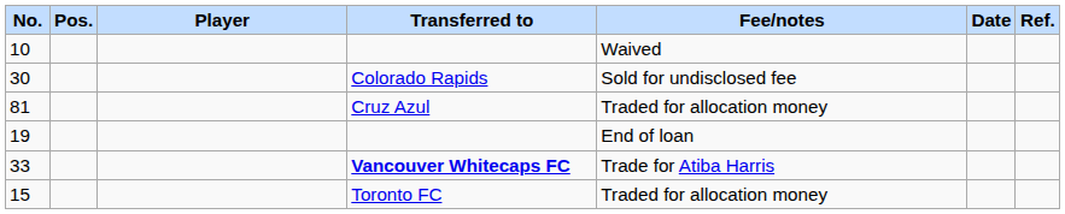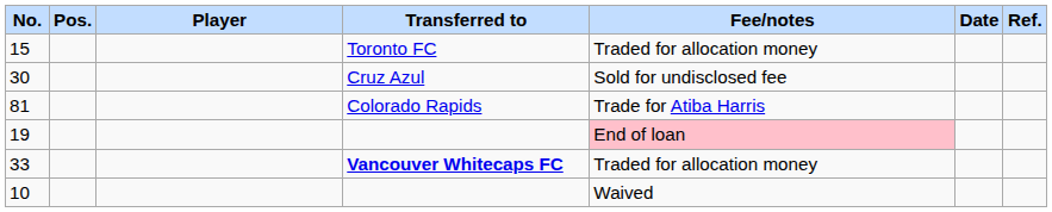 <table class="wikitable sortable" style="text-align:left; font-size:95%;">
 <tr>
 <th style="background:#c2ddff; width:30px;"><strong>No.</strong></th>
 <th style="background:#c2ddff; width:30px;"><strong>Pos.</strong></th>
 <th style="background:#c2ddff; width:200px;"><strong>Player</strong></th>
 <th style="background:#c2ddff; width:200px;"><strong>Transferred to</strong></th>
 <th style="background:#c2ddff; width:300px;"><strong>Fee/notes</strong></th>
 <th style="background:#c2ddff; width:30px;"><strong>Date</strong></th>
 <th style="background:#c2ddff; width:30px;"><strong>Ref.</strong></th>
 </tr>
 <tr>
+<td>15</td>
+<td align=center></td>
+<td></td>
+<td> <a href='#'>Toronto FC</a></td>
+<td>Traded for allocation money</td>
+<td></td>
+<td></td>
+</tr>
+<tr>
+<td>30</td>
+<td align=center></td>
+<td></td>
+<td> <a href='#'>Cruz Azul</a></td>
+<td>Sold for undisclosed fee</td>
+<td></td>
+<td></td>
+</tr>
+<tr>
+<td>81</td>
+<td align=center></td>
+<td></td>
+<td> <a href='#'>Colorado Rapids</a></td>
+<td>Trade for <a href='#'>Atiba Harris</a></td>
+<td></td>
+<td></td>
+</tr>
+<tr>
+<td>19</td>
+<td align=center></td>
+<td></td>
+<td></td>
+<td style="background: pink;">End of loan</td>
+<td></td>
+<td></td>
+</tr>
+<tr>
+<td>33</td>
+<td align=center></td>
+<td></td>
+<td><strong> <a href='#'>Vancouver Whitecaps FC</a></strong></td>
+<td>Traded for allocation money</td>
+<td></td>
+<td></td>
+</tr>
+<tr>
 <td>10</td>
 <td align=center></td>
 <td></td>
 <td></td>
 <td>Waived</td>
 <td></td>
 <td></td>
 </tr>
-<tr>
-<td>30</td>
-<td align=center></td>
-<td></td>
-<td> <a href='#'>Colorado Rapids</a></td>
-<td>Sold for undisclosed fee</td>
-<td></td>
-<td></td>
-</tr>
-<tr>
-<td>81</td>
-<td align=center></td>
-<td></td>
-<td> <a href='#'>Cruz Azul</a></td>
-<td>Traded for allocation money</td>
-<td></td>
-<td></td>
-</tr>
-<tr>
-<td>19</td>
-<td align=center></td>
-<td></td>
-<td></td>
-<td>End of loan</td>
-<td></td>
-<td></td>
-</tr>
-<tr>
-<td>33</td>
-<td align=center></td>
-<td></td>
-<td><strong> <a href='#'>Vancouver Whitecaps FC</a></strong></td>
-<td>Trade for <a href='#'>Atiba Harris</a></td>
-<td></td>
-<td></td>
-</tr>
-<tr>
-<td>15</td>
-<td align=center></td>
-<td></td>
-<td> <a href='#'>Toronto FC</a></td>
-<td>Traded for allocation money</td>
-<td></td>
-<td></td>
-</tr>
 </table>
